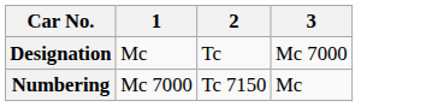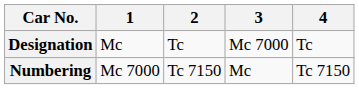 <table class="wikitable">
 <tr>
 <th>Car No.</th>
 <th>1</th>
 <th>2</th>
 <th>3</th>
+<th>4</th>
 </tr>
 <tr>
 <th>Designation</th>
 <td>Mc</td>
 <td>Tc</td>
 <td>Mc 7000</td>
+<td>Tc</td>
 </tr>
 <tr>
 <th>Numbering</th>
 <td>Mc 7000</td>
 <td>Tc 7150</td>
 <td>Mc</td>
+<td>Tc 7150</td>
 </tr>
 </table>
